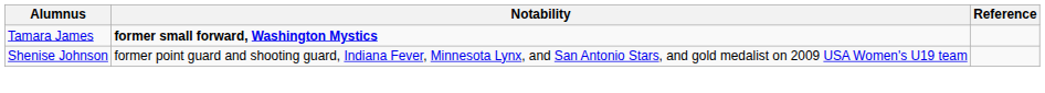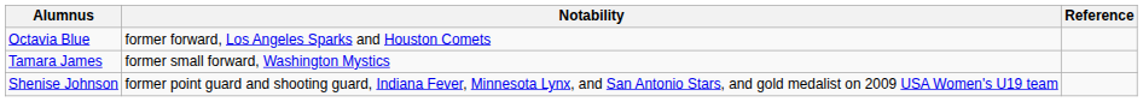 <table class="wikitable">
 <tr>
 <th>Alumnus</th>
 <th>Notability</th>
 <th>Reference</th>
 </tr>
 <tr>
+<td><a href='#'>Octavia Blue</a></td>
+<td>former forward, <a href='#'>Los Angeles Sparks</a> and <a href='#'>Houston Comets</a></td>
+<td></td>
+</tr>
+<tr>
 <td><a href='#'>Tamara James</a></td>
-<td><strong>former small forward, <a href='#'>Washington Mystics</a></strong></td>
+<td>former small forward, <a href='#'>Washington Mystics</a></td>
 <td></td>
 </tr>
 <tr>
 <td><a href='#'>Shenise Johnson</a></td>
 <td>former point guard and shooting guard, <a href='#'>Indiana Fever</a>, <a href='#'>Minnesota Lynx</a>, and <a href='#'>San Antonio Stars</a>, and gold medalist on 2009 <a href='#'>USA Women's U19 team</a></td>
 <td></td>
 </tr>
 </table>
